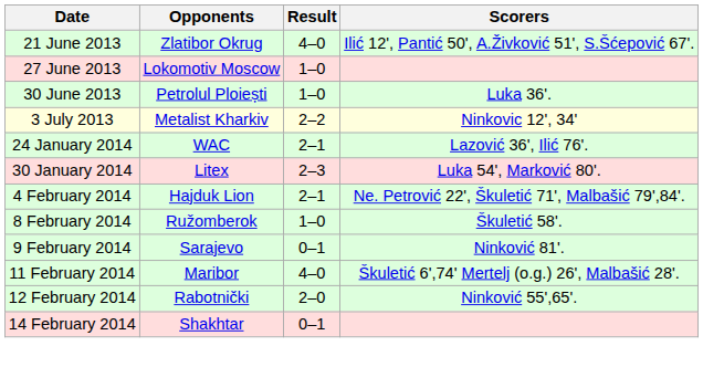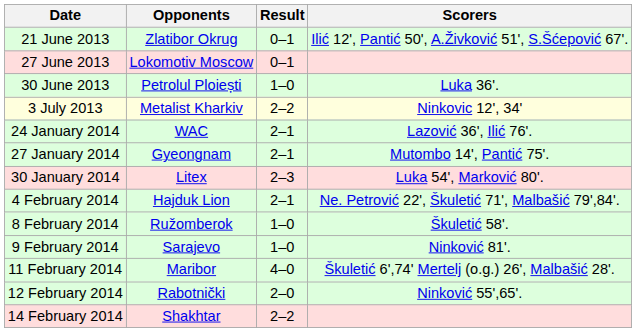 <table class="wikitable" style="text-align:center">
 <tr>
 <th>Date</th>
 <th>Opponents</th>
 <th>Result</th>
 <th>Scorers</th>
 </tr>
 <tr bgcolor="#ddffdd">
 <td>21 June 2013</td>
 <td> <a href='#'>Zlatibor Okrug</a></td>
-<td>4–0</td>
+<td>0–1</td>
 <td><a href='#'>Ilić</a> 12', <a href='#'>Pantić</a> 50', <a href='#'>A.Živković</a> 51', <a href='#'>S.Šćepović</a> 67'.</td>
 </tr>
 <tr bgcolor="#ffdddd">
 <td>27 June 2013</td>
 <td> <a href='#'>Lokomotiv Moscow</a></td>
-<td>1–0</td>
+<td>0–1</td>
 <td></td>
 </tr>
 <tr bgcolor="#ddffdd">
 <td>30 June 2013</td>
 <td> <a href='#'>Petrolul Ploiești</a></td>
 <td>1–0</td>
 <td><a href='#'>Luka</a> 36'.</td>
 </tr>
 <tr bgcolor="#ffffdd">
 <td>3 July 2013</td>
 <td> <a href='#'>Metalist Kharkiv</a></td>
 <td>2–2</td>
 <td><a href='#'>Ninkovic</a> 12', 34'</td>
 </tr>
 <tr bgcolor="#ddffdd">
 <td>24 January 2014</td>
 <td> <a href='#'>WAC</a></td>
 <td>2–1</td>
 <td><a href='#'>Lazović</a> 36', <a href='#'>Ilić</a> 76'.</td>
+</tr>
+<tr bgcolor="#ddffdd">
+<td>27 January 2014</td>
+<td> <a href='#'>Gyeongnam</a></td>
+<td>2–1</td>
+<td><a href='#'>Mutombo</a> 14', <a href='#'>Pantić</a> 75'.</td>
 </tr>
 <tr bgcolor="#ffdddd">
 <td>30 January 2014</td>
 <td> <a href='#'>Litex</a></td>
 <td>2–3</td>
 <td><a href='#'>Luka</a> 54', <a href='#'>Marković</a> 80'.</td>
 </tr>
 <tr bgcolor="#ddffdd">
 <td>4 February 2014</td>
 <td> <a href='#'>Hajduk Lion</a></td>
 <td>2–1</td>
 <td><a href='#'>Ne. Petrović</a> 22', <a href='#'>Škuletić</a> 71', <a href='#'>Malbašić</a> 79',84'.</td>
 </tr>
 <tr bgcolor="#ddffdd">
 <td>8 February 2014</td>
 <td> <a href='#'>Ružomberok</a></td>
 <td>1–0</td>
 <td><a href='#'>Škuletić</a> 58'.</td>
 </tr>
 <tr bgcolor="#ddffdd">
 <td>9 February 2014</td>
 <td> <a href='#'>Sarajevo</a></td>
-<td>0–1</td>
+<td>1–0</td>
 <td><a href='#'>Ninković</a> 81'.</td>
 </tr>
 <tr bgcolor="#ddffdd">
 <td>11 February 2014</td>
 <td> <a href='#'>Maribor</a></td>
 <td>4–0</td>
 <td><a href='#'>Škuletić</a> 6',74' <a href='#'>Mertelj</a> (o.g.) 26', <a href='#'>Malbašić</a> 28'.</td>
 </tr>
 <tr bgcolor="#ddffdd">
 <td>12 February 2014</td>
 <td> <a href='#'>Rabotnički</a></td>
 <td>2–0</td>
 <td><a href='#'>Ninković</a> 55',65'.</td>
 </tr>
 <tr bgcolor="#ffdddd">
 <td>14 February 2014</td>
 <td> <a href='#'>Shakhtar</a></td>
-<td>0–1</td>
+<td>2–2</td>
 <td></td>
 </tr>
 </table>
